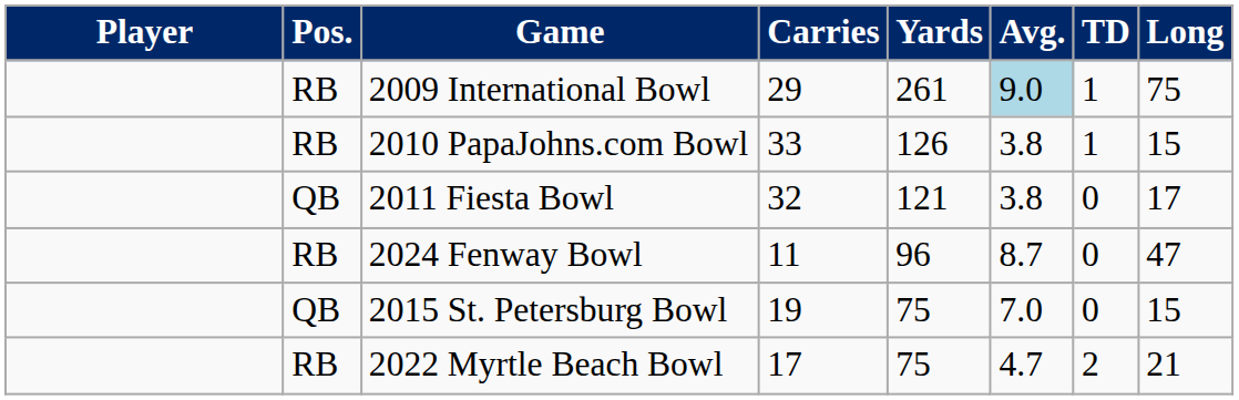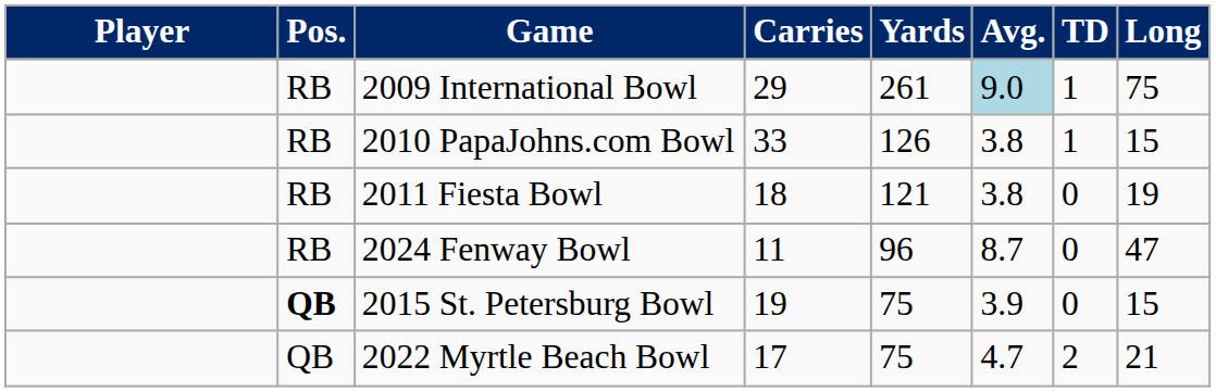 <table class="wikitable sortable">
 <tr>
 <th style="background:#002868; color:white; width:120px;">Player</th>
 <th style="background:#002868; color:white; width:20px;">Pos.</th>
 <th style="background:#002868; color:white; width:175px;">Game</th>
 <th style="background:#002868; color:white;">Carries</th>
 <th style="background:#002868; color:white;">Yards</th>
 <th style="background:#002868; color:white;">Avg.</th>
 <th style="background:#002868; color:white;">TD</th>
 <th style="background:#002868; color:white;">Long</th>
 </tr>
 <tr>
 <td></td>
 <td>RB</td>
 <td>2009 International Bowl</td>
 <td>29</td>
 <td>261</td>
 <td style="background: lightblue;">9.0</td>
 <td>1</td>
 <td>75</td>
 </tr>
 <tr>
 <td></td>
 <td>RB</td>
 <td>2010 PapaJohns.com Bowl</td>
 <td>33</td>
 <td>126</td>
 <td>3.8</td>
 <td>1</td>
 <td>15</td>
 </tr>
 <tr>
 <td></td>
-<td>QB</td>
+<td>RB</td>
 <td>2011 Fiesta Bowl</td>
-<td>32</td>
+<td>18</td>
 <td>121</td>
 <td>3.8</td>
 <td>0</td>
-<td>17</td>
+<td>19</td>
 </tr>
 <tr>
 <td></td>
 <td>RB</td>
 <td>2024 Fenway Bowl</td>
 <td>11</td>
 <td>96</td>
 <td>8.7</td>
 <td>0</td>
 <td>47</td>
 </tr>
 <tr>
 <td></td>
-<td>QB</td>
+<td><strong>QB</strong></td>
 <td>2015 St. Petersburg Bowl</td>
 <td>19</td>
 <td>75</td>
-<td>7.0</td>
+<td>3.9</td>
 <td>0</td>
 <td>15</td>
 </tr>
 <tr>
 <td></td>
-<td>RB</td>
+<td>QB</td>
 <td>2022 Myrtle Beach Bowl</td>
 <td>17</td>
 <td>75</td>
 <td>4.7</td>
 <td>2</td>
 <td>21</td>
 </tr>
 </table>
